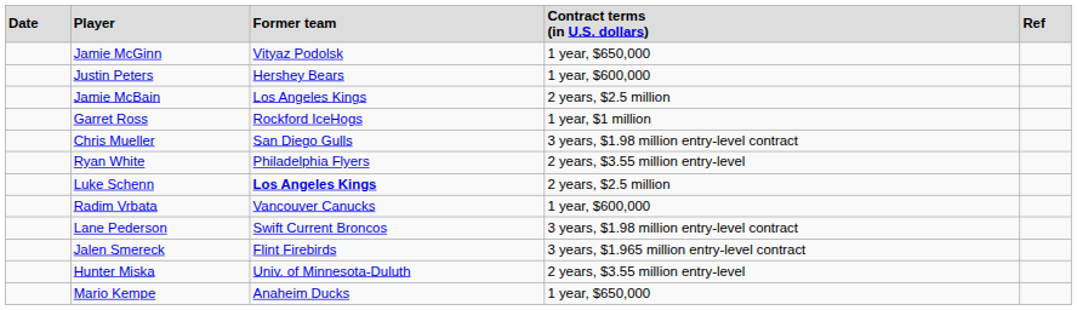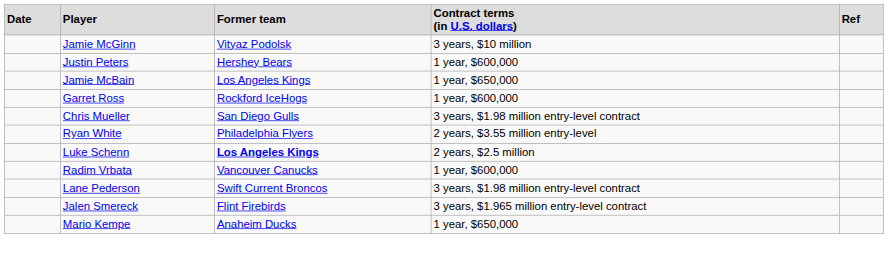 <table class="wikitable" width=98%>
 <tr style="background:#ddd;">
 <td><strong>Date</strong></td>
 <td><strong>Player</strong></td>
 <td><strong>Former team</strong></td>
 <td><strong>Contract terms</strong><br><strong>(in <a href='#'>U.S. dollars</a>)</strong></td>
 <td><strong>Ref</strong></td>
 </tr>
 <tr>
 <td></td>
 <td><a href='#'>Jamie McGinn</a></td>
 <td><a href='#'>Vityaz Podolsk</a></td>
-<td>1 year, $650,000</td>
+<td>3 years, $10 million</td>
 <td></td>
 </tr>
 <tr>
 <td></td>
 <td><a href='#'>Justin Peters</a></td>
 <td><a href='#'>Hershey Bears</a></td>
 <td>1 year, $600,000</td>
 <td></td>
 </tr>
 <tr>
 <td></td>
 <td><a href='#'>Jamie McBain</a></td>
 <td><a href='#'>Los Angeles Kings</a></td>
-<td>2 years, $2.5 million</td>
+<td>1 year, $650,000</td>
 <td></td>
 </tr>
 <tr>
 <td></td>
 <td><a href='#'>Garret Ross</a></td>
 <td><a href='#'>Rockford IceHogs</a></td>
-<td>1 year, $1 million</td>
+<td>1 year, $600,000</td>
 <td></td>
 </tr>
 <tr>
 <td></td>
 <td><a href='#'>Chris Mueller</a></td>
 <td><a href='#'>San Diego Gulls</a></td>
 <td>3 years, $1.98 million entry-level contract</td>
 <td></td>
 </tr>
 <tr>
 <td></td>
 <td><a href='#'>Ryan White</a></td>
 <td><a href='#'>Philadelphia Flyers</a></td>
 <td>2 years, $3.55 million entry-level</td>
 <td></td>
 </tr>
 <tr>
 <td></td>
 <td><a href='#'>Luke Schenn</a></td>
 <td><strong><a href='#'>Los Angeles Kings</a></strong></td>
 <td>2 years, $2.5 million</td>
 <td></td>
 </tr>
 <tr>
 <td></td>
 <td><a href='#'>Radim Vrbata</a></td>
 <td><a href='#'>Vancouver Canucks</a></td>
 <td>1 year, $600,000</td>
 <td></td>
 </tr>
 <tr>
 <td></td>
 <td><a href='#'>Lane Pederson</a></td>
 <td><a href='#'>Swift Current Broncos</a></td>
 <td>3 years, $1.98 million entry-level contract</td>
 <td></td>
 </tr>
 <tr>
 <td></td>
 <td><a href='#'>Jalen Smereck</a></td>
 <td><a href='#'>Flint Firebirds</a></td>
 <td>3 years, $1.965 million entry-level contract</td>
 <td></td>
 </tr>
 <tr>
 <td></td>
-<td><a href='#'>Hunter Miska</a></td>
-<td><a href='#'>Univ. of Minnesota-Duluth</a></td>
-<td>2 years, $3.55 million entry-level</td>
-<td></td>
-</tr>
-<tr>
-<td></td>
 <td><a href='#'>Mario Kempe</a></td>
 <td><a href='#'>Anaheim Ducks</a></td>
 <td>1 year, $650,000</td>
 <td></td>
 </tr>
 </table>
